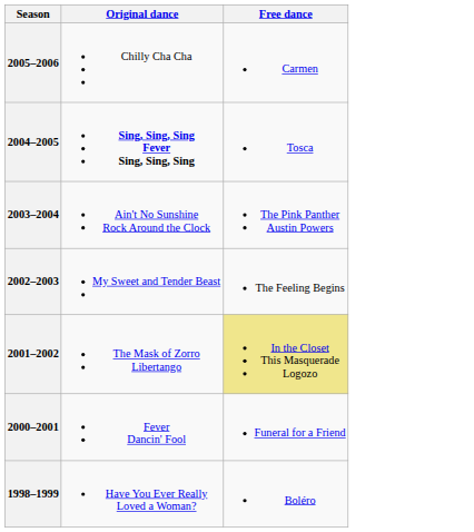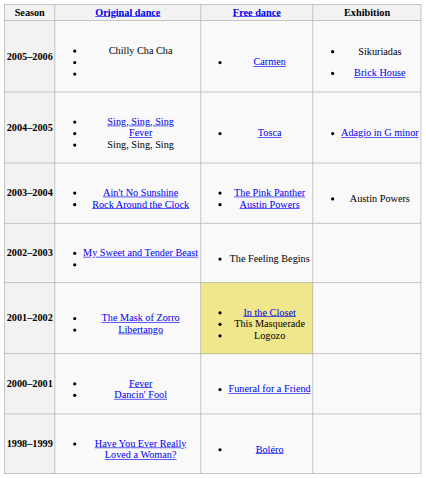 <table class="wikitable" style="text-align:center">
 <tr>
 <th>Season</th>
 <th><a href='#'>Original dance</a></th>
 <th><a href='#'>Free dance</a></th>
+<th>Exhibition</th>
 </tr>
 <tr>
 <th>2005–2006 <br> </th>
 <td><br><ul><li>Chilly Cha Cha</li><li></li><li></li></ul></td>
 <td><br><ul><li><a href='#'>Carmen</a> <br></li></ul></td>
+<td><br><ul><li>Sikuriadas <br></li></ul><ul><li><a href='#'>Brick House</a></li></ul></td>
 </tr>
 <tr>
 <th>2004–2005 <br> </th>
-<td><strong><br><ul><li> <a href='#'>Sing, Sing, Sing</a></li><li> <a href='#'>Fever</a></li><li> Sing, Sing, Sing</li></ul></strong></td>
+<td><br><ul><li> <a href='#'>Sing, Sing, Sing</a></li><li> <a href='#'>Fever</a></li><li> Sing, Sing, Sing</li></ul></td>
 <td><br><ul><li><a href='#'>Tosca</a> <br></li></ul></td>
+<td><br><ul><li><a href='#'>Adagio in G minor</a> <br></li></ul></td>
 </tr>
 <tr>
 <th>2003–2004 <br> </th>
 <td><br><ul><li> <a href='#'>Ain't No Sunshine</a> <br></li><li> <a href='#'>Rock Around the Clock</a> <br></li></ul></td>
 <td><br><ul><li><a href='#'>The Pink Panther</a> <br></li><li><a href='#'>Austin Powers</a></li></ul></td>
+<td><br><ul><li>Austin Powers</li></ul></td>
 </tr>
 <tr>
 <th>2002–2003 <br> </th>
 <td><br><ul><li> <a href='#'>My Sweet and Tender Beast</a> <br></li><li></li></ul></td>
 <td><br><ul><li>The Feeling Begins <br></li></ul></td>
+<td></td>
 </tr>
 <tr>
 <th>2001–2002 <br> </th>
 <td><br><ul><li> <a href='#'>The Mask of Zorro</a> <br></li><li> <a href='#'>Libertango</a> <br></li></ul></td>
 <td style="background: khaki;"><br><ul><li><a href='#'>In the Closet</a> <br></li><li>This Masquerade <br></li><li>Logozo <br></li></ul></td>
+<td></td>
 </tr>
 <tr>
 <th>2000–2001 <br> </th>
 <td><br><ul><li> <a href='#'>Fever</a> <br></li><li> <a href='#'>Dancin' Fool</a></li></ul></td>
 <td><br><ul><li><a href='#'>Funeral for a Friend</a> <br></li></ul></td>
+<td></td>
 </tr>
 <tr>
 <th>1998–1999 <br> </th>
 <td><br><ul><li><a href='#'>Have You Ever Really <br>Loved a Woman?</a> <br></li></ul></td>
 <td><br><ul><li><a href='#'>Boléro</a> <br></li></ul></td>
+<td></td>
 </tr>
 </table>
